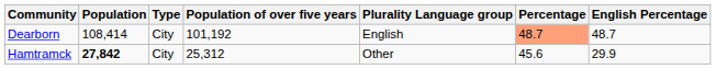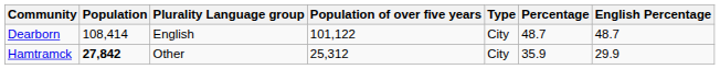 <table class="wikitable sortable">
 <tr>
 <th>Community</th>
 <th>Population</th>
+<th>Plurality Language group</th>
+<th>Population of over five years</th>
 <th>Type</th>
-<th>Population of over five years</th>
-<th>Plurality Language group</th>
 <th>Percentage</th>
 <th>English Percentage</th>
 </tr>
 <tr>
 <td><a href='#'>Dearborn</a></td>
 <td>108,414</td>
+<td>English</td>
+<td>101,122</td>
 <td>City</td>
-<td>101,192</td>
-<td>English</td>
-<td style="background: lightsalmon;">48.7</td>
+<td>48.7</td>
 <td>48.7</td>
 </tr>
 <tr>
 <td><a href='#'>Hamtramck</a></td>
 <td><strong>27,842</strong></td>
+<td>Other</td>
+<td>25,312</td>
 <td>City</td>
-<td>25,312</td>
-<td>Other</td>
-<td>45.6</td>
+<td>35.9</td>
 <td>29.9</td>
 </tr>
 </table>
